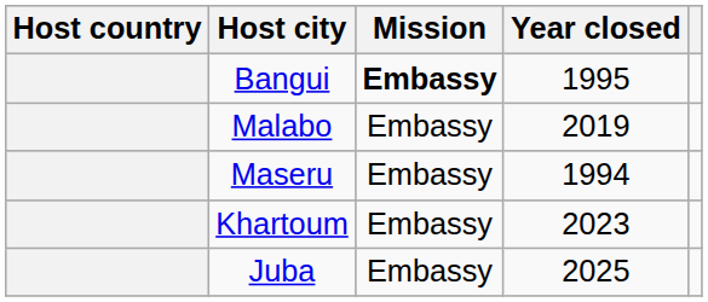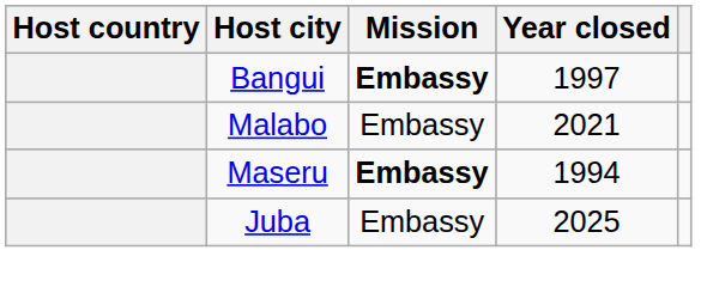 <table class="wikitable plainrowheaders" style="text-align:center;">
 <tr>
 <th scope="col">Host country</th>
 <th scope="col">Host city</th>
 <th scope="col">Mission</th>
 <th scope="col">Year closed</th>
 <th scope="col"></th>
 </tr>
 <tr>
 <th scope="row"></th>
 <td><a href='#'>Bangui</a></td>
 <td><strong>Embassy</strong></td>
-<td>1995</td>
+<td>1997</td>
 <td></td>
 </tr>
 <tr>
 <th scope="row"></th>
 <td><a href='#'>Malabo</a></td>
 <td>Embassy</td>
-<td>2019</td>
+<td>2021</td>
 <td></td>
 </tr>
 <tr>
 <th scope="row"></th>
 <td><a href='#'>Maseru</a></td>
-<td>Embassy</td>
+<td><strong>Embassy</strong></td>
 <td>1994</td>
-<td></td>
-</tr>
-<tr>
-<th scope="row"></th>
-<td><a href='#'>Khartoum</a></td>
-<td>Embassy</td>
-<td>2023</td>
 <td></td>
 </tr>
 <tr>
 <th scope="row"></th>
 <td><a href='#'>Juba</a></td>
 <td>Embassy</td>
 <td>2025</td>
 <td><br></td>
 </tr>
 </table>
